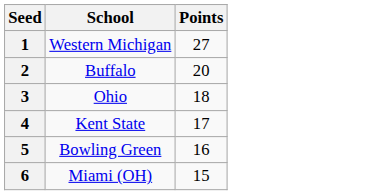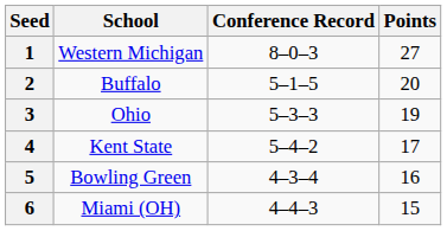 <table class="wikitable" style="text-align:center">
 <tr>
 <th>Seed</th>
 <th>School</th>
+<th>Conference Record</th>
 <th>Points</th>
 </tr>
 <tr>
 <th>1</th>
 <td><a href='#'>Western Michigan</a></td>
+<td>8–0–3</td>
 <td>27</td>
 </tr>
 <tr>
 <th>2</th>
 <td><a href='#'>Buffalo</a></td>
+<td>5–1–5</td>
 <td>20</td>
 </tr>
 <tr>
 <th>3</th>
 <td><a href='#'>Ohio</a></td>
-<td>18</td>
+<td>5–3–3</td>
+<td>19</td>
 </tr>
 <tr>
 <th>4</th>
 <td><a href='#'>Kent State</a></td>
+<td>5–4–2</td>
 <td>17</td>
 </tr>
 <tr>
 <th>5</th>
 <td><a href='#'>Bowling Green</a></td>
+<td>4–3–4</td>
 <td>16</td>
 </tr>
 <tr>
 <th>6</th>
 <td><a href='#'>Miami (OH)</a></td>
+<td>4–4–3</td>
 <td>15</td>
 </tr>
 </table>
